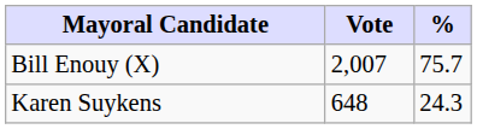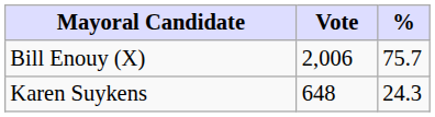 <table class="wikitable">
 <tr>
 <th style="background:#ddf; width:200px;">Mayoral Candidate</th>
 <th style="background:#ddf; width:50px;">Vote</th>
 <th style="background:#ddf; width:30px;">%</th>
 </tr>
 <tr>
 <td>Bill Enouy (X)</td>
-<td>2,007</td>
+<td>2,006</td>
 <td>75.7</td>
 </tr>
 <tr>
 <td>Karen Suykens</td>
 <td>648</td>
 <td>24.3</td>
 </tr>
 </table>
